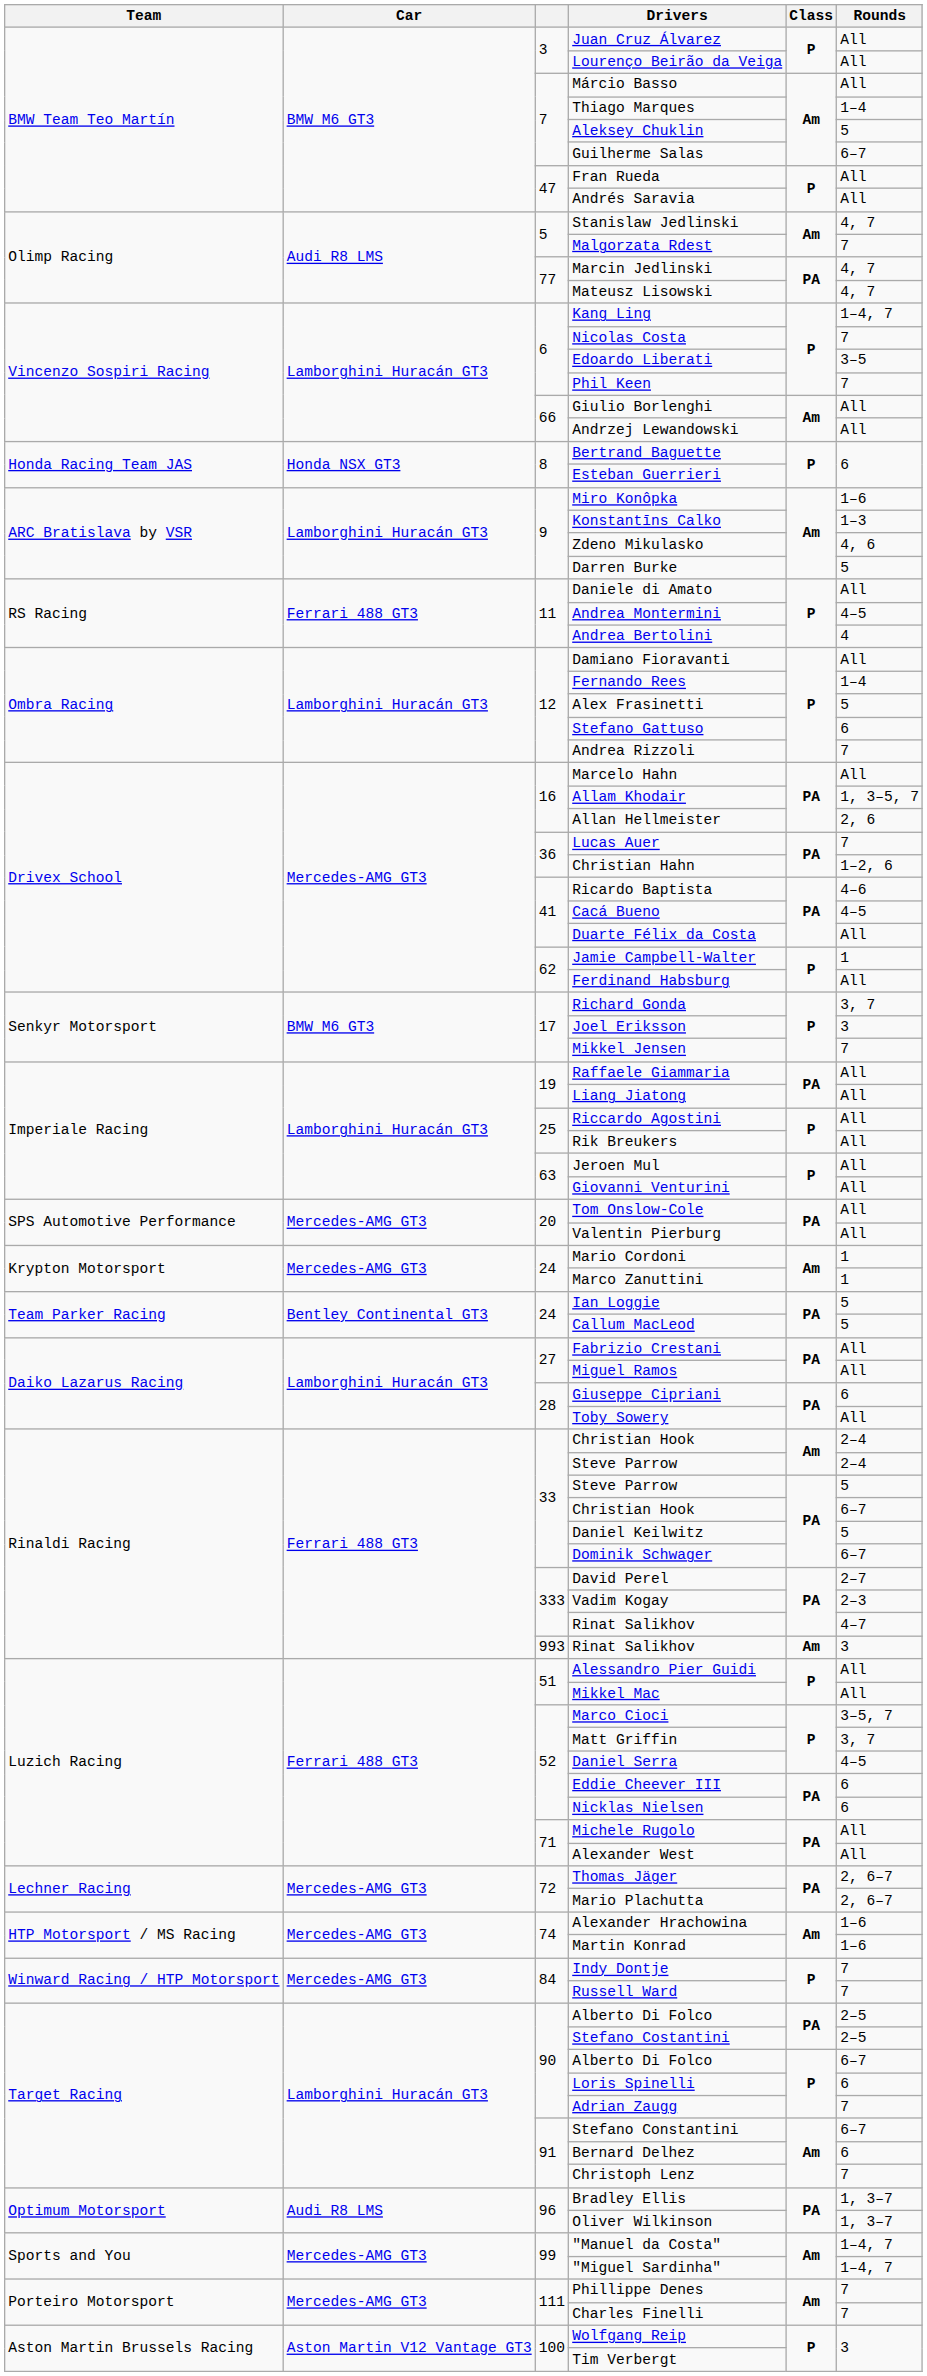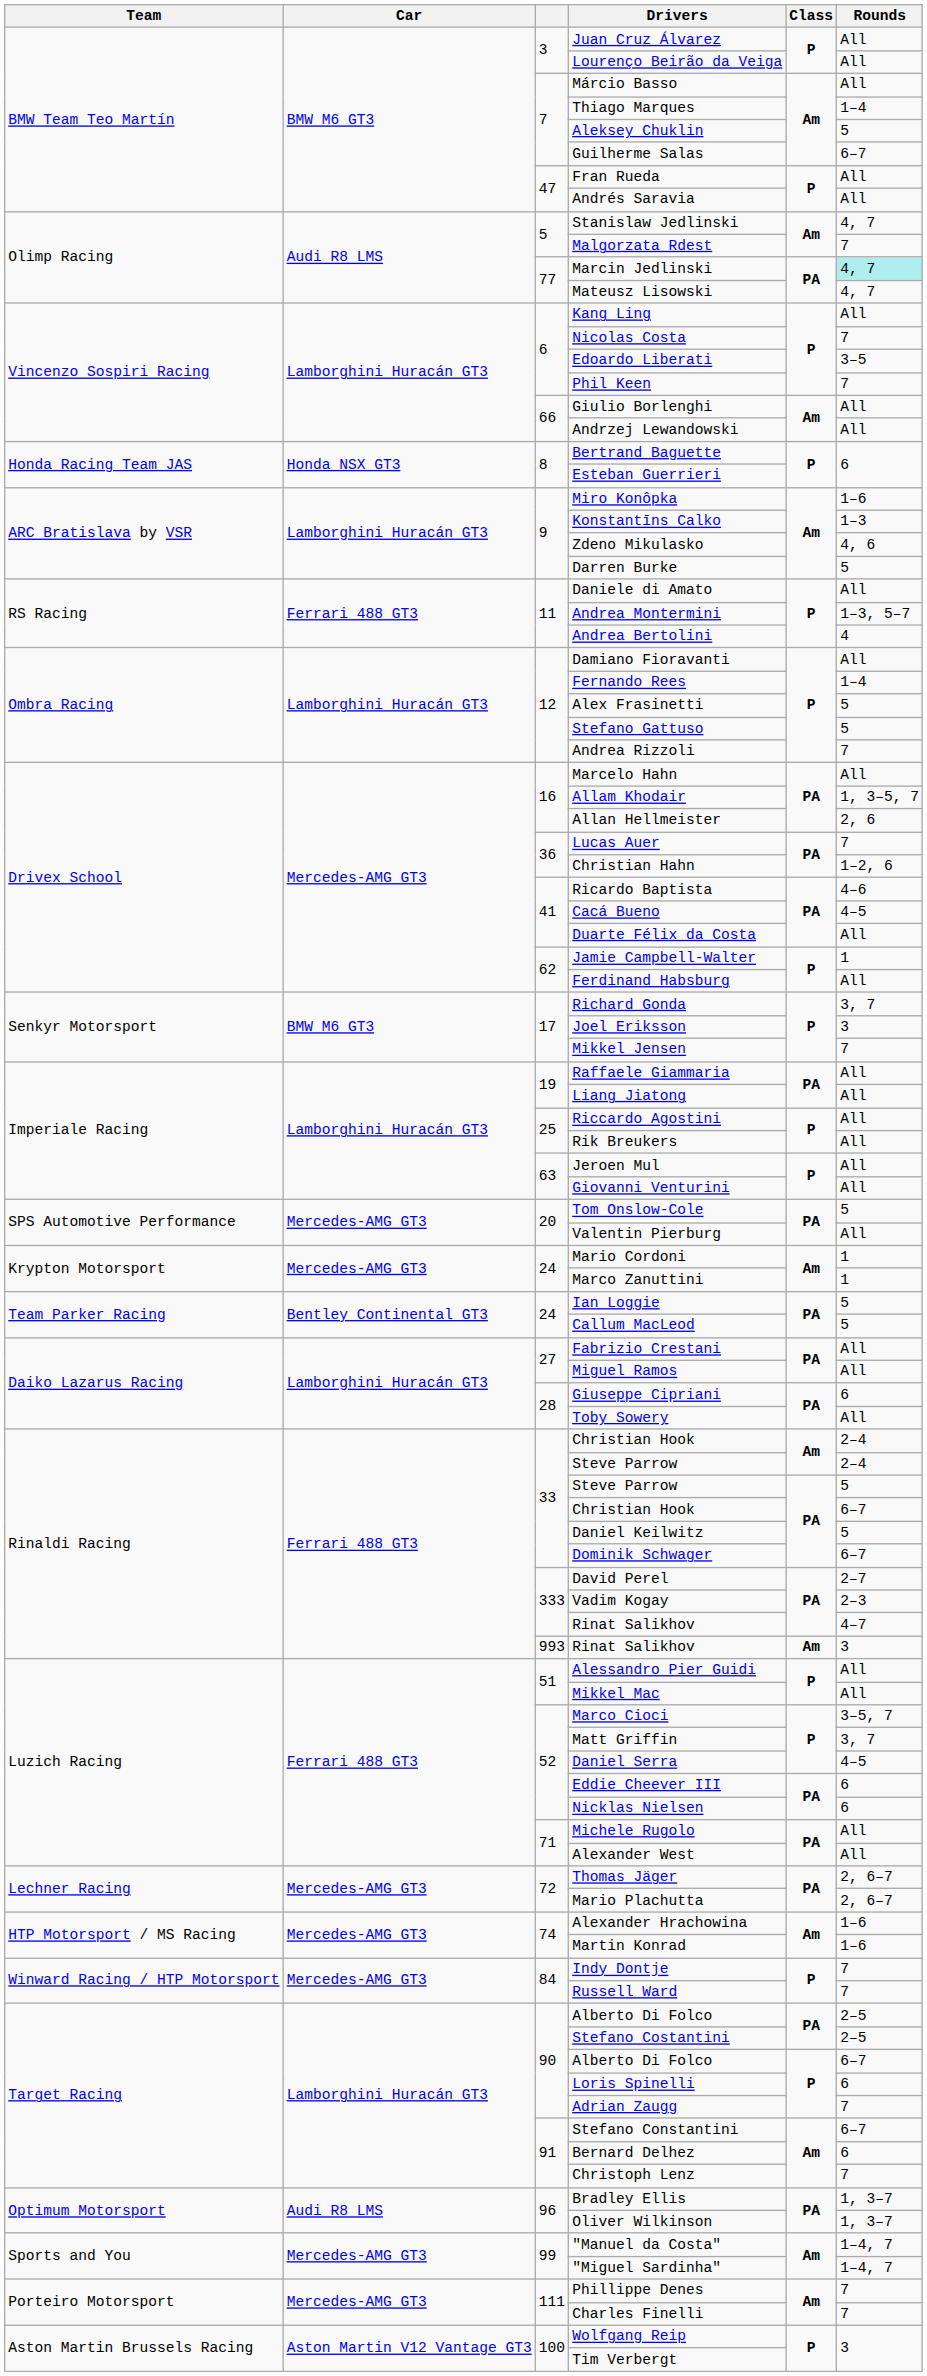 <table class="wikitable" style="font-size:85%">
 <tr>
 <th>Team</th>
 <th>Car</th>
 <th></th>
 <th>Drivers</th>
 <th>Class</th>
 <th>Rounds</th>
 </tr>
 <tr>
 <td rowspan=8> <a href='#'>BMW Team Teo Martín</a></td>
 <td rowspan=8><a href='#'>BMW M6 GT3</a></td>
 <td rowspan=2>3</td>
 <td> <a href='#'>Juan Cruz Álvarez</a></td>
 <td rowspan=2 align=center><strong><span>P</span></strong></td>
 <td>All</td>
 </tr>
 <tr>
 <td> <a href='#'>Lourenço Beirão da Veiga</a></td>
 <td>All</td>
 </tr>
 <tr>
 <td rowspan=4>7</td>
 <td> Márcio Basso</td>
 <td rowspan=4 align=center><strong><span>Am</span></strong></td>
 <td>All</td>
 </tr>
 <tr>
 <td> Thiago Marques</td>
 <td>1–4</td>
 </tr>
 <tr>
 <td> <a href='#'>Aleksey Chuklin</a></td>
 <td>5</td>
 </tr>
 <tr>
 <td> Guilherme Salas</td>
 <td>6–7</td>
 </tr>
 <tr>
 <td rowspan=2>47</td>
 <td> Fran Rueda</td>
 <td rowspan=2 align=center><strong><span>P</span></strong></td>
 <td>All</td>
 </tr>
 <tr>
 <td> Andrés Saravia</td>
 <td>All</td>
 </tr>
 <tr>
 <td rowspan=4> Olimp Racing</td>
 <td rowspan=4><a href='#'>Audi R8 LMS</a></td>
 <td rowspan=2>5</td>
 <td> Stanislaw Jedlinski</td>
 <td align=center rowspan=2><strong><span>Am</span></strong></td>
 <td>4, 7</td>
 </tr>
 <tr>
 <td> <a href='#'>Malgorzata Rdest</a></td>
 <td>7</td>
 </tr>
 <tr>
 <td rowspan=2>77</td>
 <td> Marcin Jedlinski</td>
 <td rowspan=2 align=center><strong><span>PA</span></strong></td>
-<td>4, 7</td>
+<td style="background: paleturquoise;">4, 7</td>
 </tr>
 <tr>
 <td> Mateusz Lisowski</td>
 <td>4, 7</td>
 </tr>
 <tr>
 <td rowspan=6> <a href='#'>Vincenzo Sospiri Racing</a></td>
 <td rowspan=6><a href='#'>Lamborghini Huracán GT3</a></td>
 <td rowspan=4>6</td>
 <td> <a href='#'>Kang Ling</a></td>
 <td rowspan=4 align=center><strong><span>P</span></strong></td>
-<td>1–4, 7</td>
+<td>All</td>
 </tr>
 <tr>
 <td> <a href='#'>Nicolas Costa</a></td>
 <td>7</td>
 </tr>
 <tr>
 <td> <a href='#'>Edoardo Liberati</a></td>
 <td>3–5</td>
 </tr>
 <tr>
 <td> <a href='#'>Phil Keen</a></td>
 <td>7</td>
 </tr>
 <tr>
 <td rowspan=2>66</td>
 <td> Giulio Borlenghi</td>
 <td rowspan=2 align=center><strong><span>Am</span></strong></td>
 <td>All</td>
 </tr>
 <tr>
 <td> Andrzej Lewandowski</td>
 <td>All</td>
 </tr>
 <tr>
 <td rowspan=2> <a href='#'>Honda Racing Team JAS</a></td>
 <td rowspan=2><a href='#'>Honda NSX GT3</a></td>
 <td rowspan=2>8</td>
 <td> <a href='#'>Bertrand Baguette</a></td>
 <td rowspan=2 align=center><strong><span>P</span></strong></td>
 <td rowspan=2>6</td>
 </tr>
 <tr>
 <td> <a href='#'>Esteban Guerrieri</a></td>
 </tr>
 <tr>
 <td rowspan=4> <a href='#'>ARC Bratislava</a> by <a href='#'>VSR</a></td>
 <td rowspan=4><a href='#'>Lamborghini Huracán GT3</a></td>
 <td rowspan=4>9</td>
 <td> <a href='#'>Miro Konôpka</a></td>
 <td rowspan=4 align=center><strong><span>Am</span></strong></td>
 <td>1–6</td>
 </tr>
 <tr>
 <td> <a href='#'>Konstantīns Calko</a></td>
 <td>1–3</td>
 </tr>
 <tr>
 <td> Zdeno Mikulasko</td>
 <td>4, 6</td>
 </tr>
 <tr>
 <td> Darren Burke</td>
 <td>5</td>
 </tr>
 <tr>
 <td rowspan=3> RS Racing</td>
 <td rowspan=3><a href='#'>Ferrari 488 GT3</a></td>
 <td rowspan=3>11</td>
 <td> Daniele di Amato</td>
 <td rowspan=3 align=center><strong><span>P</span></strong></td>
 <td>All</td>
 </tr>
 <tr>
 <td> <a href='#'>Andrea Montermini</a></td>
-<td>4–5</td>
+<td>1–3, 5–7</td>
 </tr>
 <tr>
 <td> <a href='#'>Andrea Bertolini</a></td>
 <td>4</td>
 </tr>
 <tr>
 <td rowspan=5> <a href='#'>Ombra Racing</a></td>
 <td rowspan=5><a href='#'>Lamborghini Huracán GT3</a></td>
 <td rowspan=5>12</td>
 <td> Damiano Fioravanti</td>
 <td rowspan=5 align=center><strong><span>P</span></strong></td>
 <td>All</td>
 </tr>
 <tr>
 <td> <a href='#'>Fernando Rees</a></td>
 <td>1–4</td>
 </tr>
 <tr>
 <td> Alex Frasinetti</td>
 <td>5</td>
 </tr>
 <tr>
 <td> <a href='#'>Stefano Gattuso</a></td>
-<td>6</td>
+<td>5</td>
 </tr>
 <tr>
 <td> Andrea Rizzoli</td>
 <td>7</td>
 </tr>
 <tr>
 <td rowspan=10> <a href='#'>Drivex School</a></td>
 <td rowspan=10><a href='#'>Mercedes-AMG GT3</a></td>
 <td rowspan=3>16</td>
 <td> Marcelo Hahn</td>
 <td rowspan=3 align=center><strong><span>PA</span></strong></td>
 <td>All</td>
 </tr>
 <tr>
 <td> <a href='#'>Allam Khodair</a></td>
 <td>1, 3–5, 7</td>
 </tr>
 <tr>
 <td> Allan Hellmeister</td>
 <td>2, 6</td>
 </tr>
 <tr>
 <td rowspan=2>36</td>
 <td> <a href='#'>Lucas Auer</a></td>
 <td rowspan=2 align=center><strong><span>PA</span></strong></td>
 <td>7</td>
 </tr>
 <tr>
 <td> Christian Hahn</td>
 <td>1–2, 6</td>
 </tr>
 <tr>
 <td rowspan=3>41</td>
 <td> Ricardo Baptista</td>
 <td rowspan=3 align=center><strong><span>PA</span></strong></td>
 <td>4–6</td>
 </tr>
 <tr>
 <td> <a href='#'>Cacá Bueno</a></td>
 <td>4–5</td>
 </tr>
 <tr>
 <td> <a href='#'>Duarte Félix da Costa</a></td>
 <td>All</td>
 </tr>
 <tr>
 <td rowspan=2>62</td>
 <td> <a href='#'>Jamie Campbell-Walter</a></td>
 <td rowspan=2 align=center><strong><span>P</span></strong></td>
 <td>1</td>
 </tr>
 <tr>
 <td> <a href='#'>Ferdinand Habsburg</a></td>
 <td>All</td>
 </tr>
 <tr>
 <td rowspan=3> Senkyr Motorsport</td>
 <td rowspan=3><a href='#'>BMW M6 GT3</a></td>
 <td rowspan=3>17</td>
 <td> <a href='#'>Richard Gonda</a></td>
 <td rowspan=3 align=center><strong><span>P</span></strong></td>
 <td>3, 7</td>
 </tr>
 <tr>
 <td> <a href='#'>Joel Eriksson</a></td>
 <td>3</td>
 </tr>
 <tr>
 <td> <a href='#'>Mikkel Jensen</a></td>
 <td>7</td>
 </tr>
 <tr>
 <td rowspan=6> Imperiale Racing</td>
 <td rowspan=6><a href='#'>Lamborghini Huracán GT3</a></td>
 <td rowspan=2>19</td>
 <td> <a href='#'>Raffaele Giammaria</a></td>
 <td rowspan=2 align=center><strong><span>PA</span></strong></td>
 <td>All</td>
 </tr>
 <tr>
 <td> <a href='#'>Liang Jiatong</a></td>
 <td>All</td>
 </tr>
 <tr>
 <td rowspan=2>25</td>
 <td> <a href='#'>Riccardo Agostini</a></td>
 <td rowspan=2 align=center><strong><span>P</span></strong></td>
 <td>All</td>
 </tr>
 <tr>
 <td> Rik Breukers</td>
 <td>All</td>
 </tr>
 <tr>
 <td rowspan=2>63</td>
 <td> Jeroen Mul</td>
 <td rowspan=2 align=center><strong><span>P</span></strong></td>
 <td>All</td>
 </tr>
 <tr>
 <td> <a href='#'>Giovanni Venturini</a></td>
 <td>All</td>
 </tr>
 <tr>
 <td rowspan=2> SPS Automotive Performance</td>
 <td rowspan=2><a href='#'>Mercedes-AMG GT3</a></td>
 <td rowspan=2>20</td>
 <td> <a href='#'>Tom Onslow-Cole</a></td>
 <td rowspan=2 align=center><strong><span>PA</span></strong></td>
-<td>All</td>
+<td>5</td>
 </tr>
 <tr>
 <td> Valentin Pierburg</td>
 <td>All</td>
 </tr>
 <tr>
 <td rowspan=2> Krypton Motorsport</td>
 <td rowspan=2><a href='#'>Mercedes-AMG GT3</a></td>
 <td rowspan=2>24</td>
 <td> Mario Cordoni</td>
 <td rowspan=2 align=center><strong><span>Am</span></strong></td>
 <td>1</td>
 </tr>
 <tr>
 <td> Marco Zanuttini</td>
 <td>1</td>
 </tr>
 <tr>
 <td rowspan=2> <a href='#'>Team Parker Racing</a></td>
 <td rowspan=2><a href='#'>Bentley Continental GT3</a></td>
 <td rowspan=2>24</td>
 <td> <a href='#'>Ian Loggie</a></td>
 <td rowspan=2 align=center><strong><span>PA</span></strong></td>
 <td>5</td>
 </tr>
 <tr>
 <td> <a href='#'>Callum MacLeod</a></td>
 <td>5</td>
 </tr>
 <tr>
 <td rowspan=4> <a href='#'>Daiko Lazarus Racing</a></td>
 <td rowspan=4><a href='#'>Lamborghini Huracán GT3</a></td>
 <td rowspan=2>27</td>
 <td> <a href='#'>Fabrizio Crestani</a></td>
 <td rowspan=2 align=center><strong><span>PA</span></strong></td>
 <td>All</td>
 </tr>
 <tr>
 <td> <a href='#'>Miguel Ramos</a></td>
 <td>All</td>
 </tr>
 <tr>
 <td rowspan=2>28</td>
 <td> <a href='#'>Giuseppe Cipriani</a></td>
 <td rowspan=2 align=center><strong><span>PA</span></strong></td>
 <td>6</td>
 </tr>
 <tr>
 <td> <a href='#'>Toby Sowery</a></td>
 <td>All</td>
 </tr>
 <tr>
 <td rowspan=10> Rinaldi Racing</td>
 <td rowspan=10><a href='#'>Ferrari 488 GT3</a></td>
 <td rowspan=6>33</td>
 <td> Christian Hook</td>
 <td rowspan=2 align=center><strong><span>Am</span></strong></td>
 <td>2–4</td>
 </tr>
 <tr>
 <td> Steve Parrow</td>
 <td>2–4</td>
 </tr>
 <tr>
 <td> Steve Parrow</td>
 <td rowspan=4 align=center><strong><span>PA</span></strong></td>
 <td>5</td>
 </tr>
 <tr>
 <td> Christian Hook</td>
 <td>6–7</td>
 </tr>
 <tr>
 <td> Daniel Keilwitz</td>
 <td>5</td>
 </tr>
 <tr>
 <td> <a href='#'>Dominik Schwager</a></td>
 <td>6–7</td>
 </tr>
 <tr>
 <td rowspan=3>333</td>
 <td> David Perel</td>
 <td rowspan=3 align=center><strong><span>PA</span></strong></td>
 <td>2–7</td>
 </tr>
 <tr>
 <td> Vadim Kogay</td>
 <td>2–3</td>
 </tr>
 <tr>
 <td> Rinat Salikhov</td>
 <td>4–7</td>
 </tr>
 <tr>
 <td>993</td>
 <td> Rinat Salikhov</td>
 <td align=center><strong><span>Am</span></strong></td>
 <td>3</td>
 </tr>
 <tr>
 <td rowspan=9> Luzich Racing</td>
 <td rowspan=9><a href='#'>Ferrari 488 GT3</a></td>
 <td rowspan=2>51</td>
 <td> <a href='#'>Alessandro Pier Guidi</a></td>
 <td rowspan=2 align=center><strong><span>P</span></strong></td>
 <td>All</td>
 </tr>
 <tr>
 <td> <a href='#'>Mikkel Mac</a></td>
 <td>All</td>
 </tr>
 <tr>
 <td rowspan=5>52</td>
 <td> <a href='#'>Marco Cioci</a></td>
 <td rowspan=3 align=center><strong><span>P</span></strong></td>
 <td>3–5, 7</td>
 </tr>
 <tr>
 <td> Matt Griffin</td>
 <td>3, 7</td>
 </tr>
 <tr>
 <td> <a href='#'>Daniel Serra</a></td>
 <td>4–5</td>
 </tr>
 <tr>
 <td> <a href='#'>Eddie Cheever III</a></td>
 <td rowspan=2 align=center><strong><span>PA</span></strong></td>
 <td>6</td>
 </tr>
 <tr>
 <td> <a href='#'>Nicklas Nielsen</a></td>
 <td>6</td>
 </tr>
 <tr>
 <td rowspan=2>71</td>
 <td> <a href='#'>Michele Rugolo</a></td>
 <td rowspan=2 align=center><strong><span>PA</span></strong></td>
 <td>All</td>
 </tr>
 <tr>
 <td> Alexander West</td>
 <td>All</td>
 </tr>
 <tr>
 <td rowspan=2> <a href='#'>Lechner Racing</a></td>
 <td rowspan=2><a href='#'>Mercedes-AMG GT3</a></td>
 <td rowspan=2>72</td>
 <td> <a href='#'>Thomas Jäger</a></td>
 <td rowspan=2 align=center><strong><span>PA</span></strong></td>
 <td>2, 6–7</td>
 </tr>
 <tr>
 <td> Mario Plachutta</td>
 <td>2, 6–7</td>
 </tr>
 <tr>
 <td rowspan=2> <a href='#'>HTP Motorsport</a> / MS Racing</td>
 <td rowspan=2><a href='#'>Mercedes-AMG GT3</a></td>
 <td rowspan=2>74</td>
 <td> Alexander Hrachowina</td>
 <td rowspan=2 align=center><strong><span>Am</span></strong></td>
 <td>1–6</td>
 </tr>
 <tr>
 <td> Martin Konrad</td>
 <td>1–6</td>
 </tr>
 <tr>
 <td rowspan=2> <a href='#'>Winward Racing / HTP Motorsport</a></td>
 <td rowspan=2><a href='#'>Mercedes-AMG GT3</a></td>
 <td rowspan=2>84</td>
 <td> <a href='#'>Indy Dontje</a></td>
 <td rowspan=2 align=center><strong><span>P</span></strong></td>
 <td>7</td>
 </tr>
 <tr>
 <td> <a href='#'>Russell Ward</a></td>
 <td>7</td>
 </tr>
 <tr>
 <td rowspan=8> <a href='#'>Target Racing</a></td>
 <td rowspan=8><a href='#'>Lamborghini Huracán GT3</a></td>
 <td rowspan=5>90</td>
 <td> Alberto Di Folco</td>
 <td rowspan=2 align=center><strong><span>PA</span></strong></td>
 <td>2–5</td>
 </tr>
 <tr>
 <td> <a href='#'>Stefano Costantini</a></td>
 <td>2–5</td>
 </tr>
 <tr>
 <td> Alberto Di Folco</td>
 <td rowspan=3 align=center><strong><span>P</span></strong></td>
 <td>6–7</td>
 </tr>
 <tr>
 <td> <a href='#'>Loris Spinelli</a></td>
 <td>6</td>
 </tr>
 <tr>
 <td> <a href='#'>Adrian Zaugg</a></td>
 <td>7</td>
 </tr>
 <tr>
 <td rowspan=3>91</td>
 <td> Stefano Constantini</td>
 <td rowspan=3 align=center><strong><span>Am</span></strong></td>
 <td>6–7</td>
 </tr>
 <tr>
 <td> Bernard Delhez</td>
 <td>6</td>
 </tr>
 <tr>
 <td> Christoph Lenz</td>
 <td>7</td>
 </tr>
 <tr>
 <td rowspan=2> <a href='#'>Optimum Motorsport</a></td>
 <td rowspan=2><a href='#'>Audi R8 LMS</a></td>
 <td rowspan=2>96</td>
 <td> Bradley Ellis</td>
 <td rowspan=2 align=center><strong><span>PA</span></strong></td>
 <td>1, 3–7</td>
 </tr>
 <tr>
 <td> Oliver Wilkinson</td>
 <td>1, 3–7</td>
 </tr>
 <tr>
 <td rowspan=2> Sports and You</td>
 <td rowspan=2><a href='#'>Mercedes-AMG GT3</a></td>
 <td rowspan=2>99</td>
 <td> "Manuel da Costa"</td>
 <td rowspan=2 align=center><strong><span>Am</span></strong></td>
 <td>1–4, 7</td>
 </tr>
 <tr>
 <td> "Miguel Sardinha"</td>
 <td>1–4, 7</td>
 </tr>
 <tr>
 <td rowspan=2> Porteiro Motorsport</td>
 <td rowspan=2><a href='#'>Mercedes-AMG GT3</a></td>
 <td rowspan=2>111</td>
 <td> Phillippe Denes</td>
 <td rowspan=2 align=center><strong><span>Am</span></strong></td>
 <td>7</td>
 </tr>
 <tr>
 <td> Charles Finelli</td>
 <td>7</td>
 </tr>
 <tr>
 <td rowspan=2> Aston Martin Brussels Racing</td>
 <td rowspan=2><a href='#'>Aston Martin V12 Vantage GT3</a></td>
 <td rowspan=2>100</td>
 <td> <a href='#'>Wolfgang Reip</a></td>
 <td rowspan=2 align=center><strong><span>P</span></strong></td>
 <td rowspan=2>3</td>
 </tr>
 <tr>
 <td> Tim Verbergt</td>
 </tr>
 </table>
